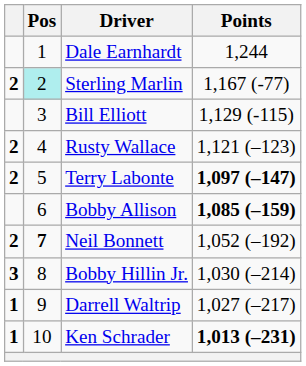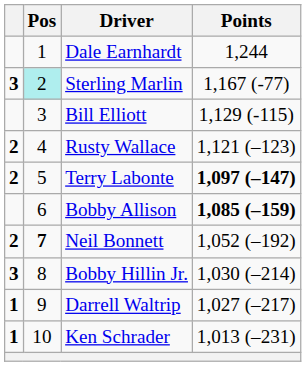 <table class="wikitable" style="font-size: 95%;">
 <tr>
 <th></th>
 <th>Pos</th>
 <th>Driver</th>
 <th>Points</th>
 </tr>
 <tr>
 <td align="left"></td>
 <td style="text-align:center;">1</td>
 <td><a href='#'>Dale Earnhardt</a></td>
 <td style="text-align:center;">1,244</td>
 </tr>
 <tr>
-<td align="left">  <strong>2</strong></td>
+<td align="left">  <strong>3</strong></td>
 <td style="background: paleturquoise; text-align:center;">2</td>
 <td><a href='#'>Sterling Marlin</a></td>
 <td style="text-align:center;">1,167 (-77)</td>
 </tr>
 <tr>
 <td align="left"></td>
 <td style="text-align:center;">3</td>
 <td><a href='#'>Bill Elliott</a></td>
 <td style="text-align:center;">1,129 (-115)</td>
 </tr>
 <tr>
 <td align="left">  <strong>2</strong></td>
 <td style="text-align:center;">4</td>
 <td><a href='#'>Rusty Wallace</a></td>
 <td style="text-align:center;">1,121 (–123)</td>
 </tr>
 <tr>
 <td align="left">  <strong>2</strong></td>
 <td style="text-align:center;">5</td>
 <td><a href='#'>Terry Labonte</a></td>
 <td style="text-align:center;"><strong>1,097 (–147)</strong></td>
 </tr>
 <tr>
 <td align="left"></td>
 <td style="text-align:center;">6</td>
 <td><a href='#'>Bobby Allison</a></td>
 <td style="text-align:center;"><strong>1,085 (–159)</strong></td>
 </tr>
 <tr>
 <td align="left">  <strong>2</strong></td>
 <td style="text-align:center;"><strong>7</strong></td>
 <td><a href='#'>Neil Bonnett</a></td>
 <td style="text-align:center;">1,052 (–192)</td>
 </tr>
 <tr>
 <td align="left">  <strong>3</strong></td>
 <td style="text-align:center;">8</td>
 <td><a href='#'>Bobby Hillin Jr.</a></td>
 <td style="text-align:center;">1,030 (–214)</td>
 </tr>
 <tr>
 <td align="left">  <strong>1</strong></td>
 <td style="text-align:center;">9</td>
 <td><a href='#'>Darrell Waltrip</a></td>
 <td style="text-align:center;">1,027 (–217)</td>
 </tr>
 <tr>
 <td align="left">  <strong>1</strong></td>
 <td style="text-align:center;">10</td>
 <td><a href='#'>Ken Schrader</a></td>
-<td style="text-align:center;"><strong>1,013 (–231)</strong></td>
+<td style="text-align:center;">1,013 (–231)</td>
 </tr>
 <tr class="sortbottom">
 <th colspan="9"></th>
 </tr>
 </table>
